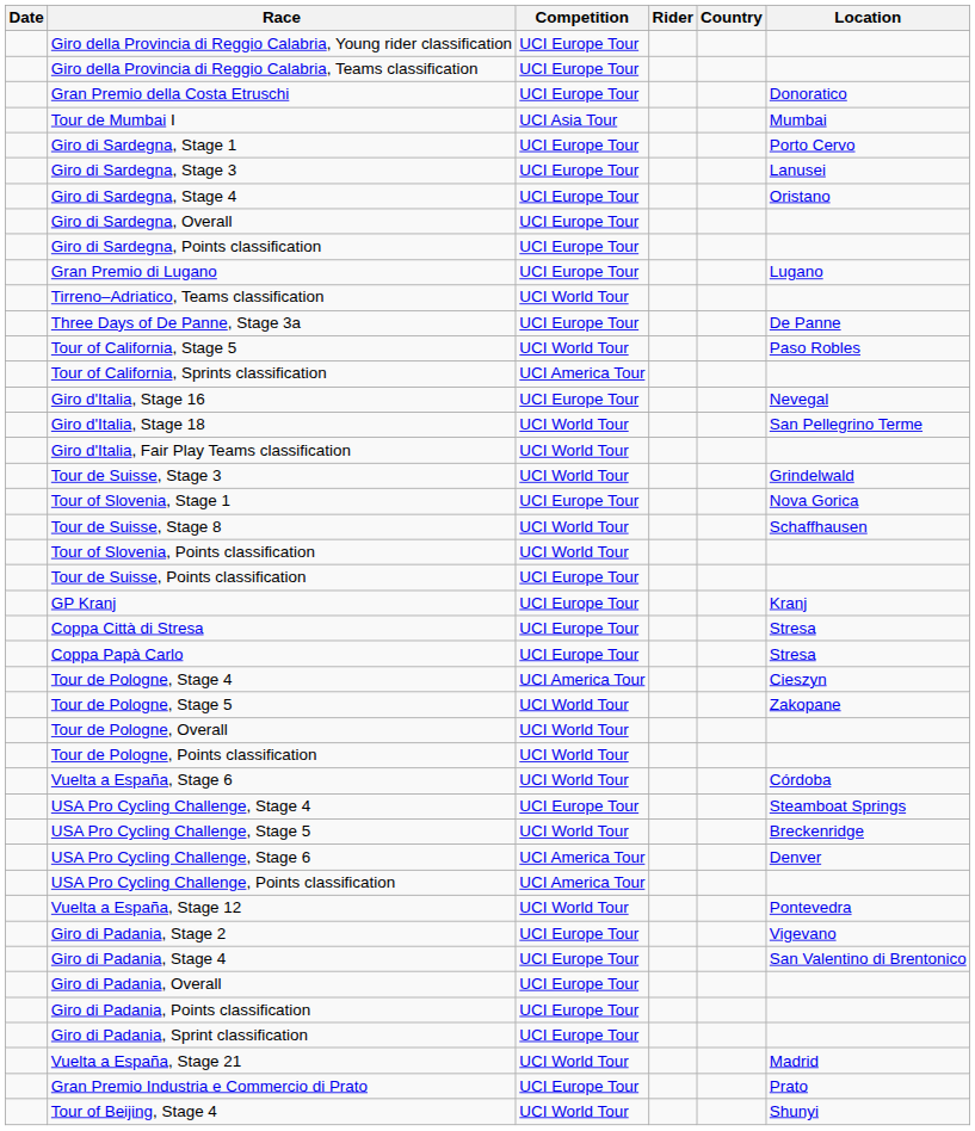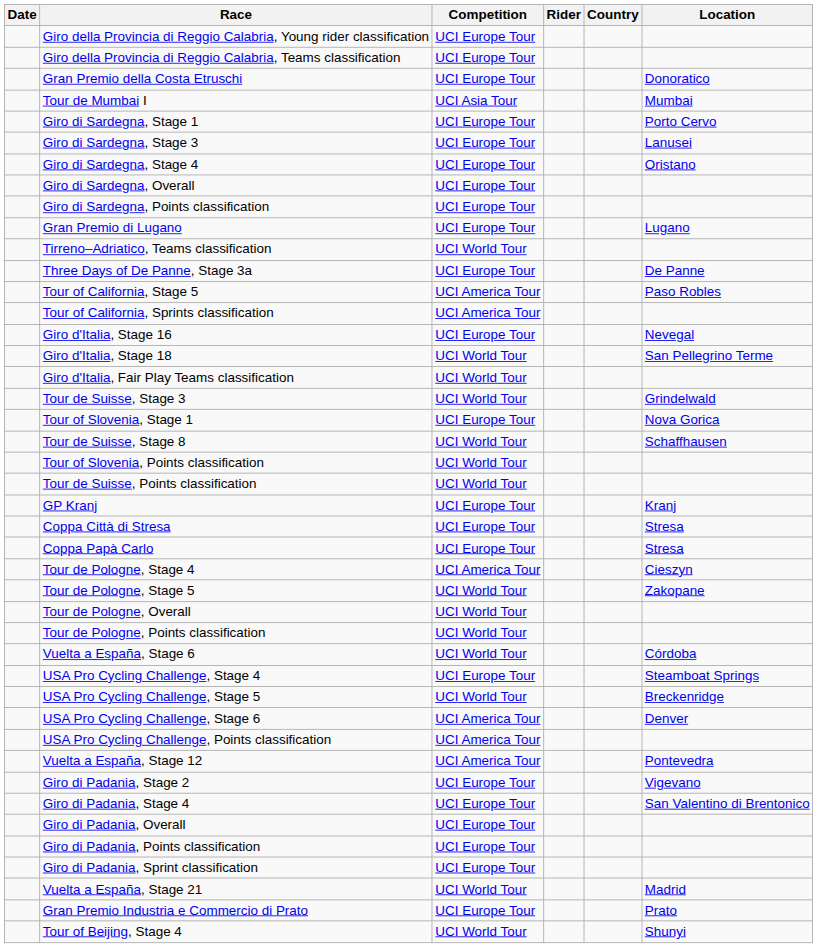 <table class="wikitable sortable">
 <tr>
 <th>Date</th>
 <th>Race</th>
 <th>Competition</th>
 <th>Rider</th>
 <th>Country</th>
 <th>Location</th>
 </tr>
 <tr>
 <td></td>
 <td><a href='#'>Giro della Provincia di Reggio Calabria</a>, Young rider classification</td>
 <td><a href='#'>UCI Europe Tour</a></td>
 <td></td>
 <td></td>
 <td></td>
 </tr>
 <tr>
 <td></td>
 <td><a href='#'>Giro della Provincia di Reggio Calabria</a>, Teams classification</td>
 <td><a href='#'>UCI Europe Tour</a></td>
 <td align="center"></td>
 <td></td>
 <td></td>
 </tr>
 <tr>
 <td></td>
 <td><a href='#'>Gran Premio della Costa Etruschi</a></td>
 <td><a href='#'>UCI Europe Tour</a></td>
 <td></td>
 <td></td>
 <td><a href='#'>Donoratico</a></td>
 </tr>
 <tr>
 <td></td>
 <td><a href='#'>Tour de Mumbai</a> I</td>
 <td><a href='#'>UCI Asia Tour</a></td>
 <td></td>
 <td></td>
 <td><a href='#'>Mumbai</a></td>
 </tr>
 <tr>
 <td></td>
 <td><a href='#'>Giro di Sardegna</a>, Stage 1</td>
 <td><a href='#'>UCI Europe Tour</a></td>
 <td></td>
 <td></td>
 <td><a href='#'>Porto Cervo</a></td>
 </tr>
 <tr>
 <td></td>
 <td><a href='#'>Giro di Sardegna</a>, Stage 3</td>
 <td><a href='#'>UCI Europe Tour</a></td>
 <td></td>
 <td></td>
 <td><a href='#'>Lanusei</a></td>
 </tr>
 <tr>
 <td></td>
 <td><a href='#'>Giro di Sardegna</a>, Stage 4</td>
 <td><a href='#'>UCI Europe Tour</a></td>
 <td></td>
 <td></td>
 <td><a href='#'>Oristano</a></td>
 </tr>
 <tr>
 <td></td>
 <td><a href='#'>Giro di Sardegna</a>, Overall</td>
 <td><a href='#'>UCI Europe Tour</a></td>
 <td></td>
 <td></td>
 <td></td>
 </tr>
 <tr>
 <td></td>
 <td><a href='#'>Giro di Sardegna</a>, Points classification</td>
 <td><a href='#'>UCI Europe Tour</a></td>
 <td></td>
 <td></td>
 <td></td>
 </tr>
 <tr>
 <td></td>
 <td><a href='#'>Gran Premio di Lugano</a></td>
 <td><a href='#'>UCI Europe Tour</a></td>
 <td></td>
 <td></td>
 <td><a href='#'>Lugano</a></td>
 </tr>
 <tr>
 <td></td>
 <td><a href='#'>Tirreno–Adriatico</a>, Teams classification</td>
 <td><a href='#'>UCI World Tour</a></td>
 <td align="center"></td>
 <td></td>
 <td></td>
 </tr>
 <tr>
 <td></td>
 <td><a href='#'>Three Days of De Panne</a>, Stage 3a</td>
 <td><a href='#'>UCI Europe Tour</a></td>
 <td></td>
 <td></td>
 <td><a href='#'>De Panne</a></td>
 </tr>
 <tr>
 <td></td>
 <td><a href='#'>Tour of California</a>, Stage 5</td>
-<td><a href='#'>UCI World Tour</a></td>
+<td><a href='#'>UCI America Tour</a></td>
 <td></td>
 <td></td>
 <td><a href='#'>Paso Robles</a></td>
 </tr>
 <tr>
 <td></td>
 <td><a href='#'>Tour of California</a>, Sprints classification</td>
 <td><a href='#'>UCI America Tour</a></td>
 <td></td>
 <td></td>
 <td></td>
 </tr>
 <tr>
 <td></td>
 <td><a href='#'>Giro d'Italia</a>, Stage 16</td>
 <td><a href='#'>UCI Europe Tour</a></td>
 <td></td>
 <td></td>
 <td><a href='#'>Nevegal</a></td>
 </tr>
 <tr>
 <td></td>
 <td><a href='#'>Giro d'Italia</a>, Stage 18</td>
 <td><a href='#'>UCI World Tour</a></td>
 <td></td>
 <td></td>
 <td><a href='#'>San Pellegrino Terme</a></td>
 </tr>
 <tr>
 <td></td>
 <td><a href='#'>Giro d'Italia</a>, Fair Play Teams classification</td>
 <td><a href='#'>UCI World Tour</a></td>
 <td align="center"></td>
 <td></td>
 <td></td>
 </tr>
 <tr>
 <td></td>
 <td><a href='#'>Tour de Suisse</a>, Stage 3</td>
 <td><a href='#'>UCI World Tour</a></td>
 <td></td>
 <td></td>
 <td><a href='#'>Grindelwald</a></td>
 </tr>
 <tr>
 <td></td>
 <td><a href='#'>Tour of Slovenia</a>, Stage 1</td>
 <td><a href='#'>UCI Europe Tour</a></td>
 <td></td>
 <td></td>
 <td><a href='#'>Nova Gorica</a></td>
 </tr>
 <tr>
 <td></td>
 <td><a href='#'>Tour de Suisse</a>, Stage 8</td>
 <td><a href='#'>UCI World Tour</a></td>
 <td></td>
 <td></td>
 <td><a href='#'>Schaffhausen</a></td>
 </tr>
 <tr>
 <td></td>
 <td><a href='#'>Tour of Slovenia</a>, Points classification</td>
 <td><a href='#'>UCI World Tour</a></td>
 <td></td>
 <td></td>
 <td></td>
 </tr>
 <tr>
 <td></td>
 <td><a href='#'>Tour de Suisse</a>, Points classification</td>
-<td><a href='#'>UCI Europe Tour</a></td>
+<td><a href='#'>UCI World Tour</a></td>
 <td></td>
 <td></td>
 <td></td>
 </tr>
 <tr>
 <td></td>
 <td><a href='#'>GP Kranj</a></td>
 <td><a href='#'>UCI Europe Tour</a></td>
 <td></td>
 <td></td>
 <td><a href='#'>Kranj</a></td>
 </tr>
 <tr>
 <td></td>
 <td><a href='#'>Coppa Città di Stresa</a></td>
 <td><a href='#'>UCI Europe Tour</a></td>
 <td></td>
 <td></td>
 <td><a href='#'>Stresa</a></td>
 </tr>
 <tr>
 <td></td>
 <td><a href='#'>Coppa Papà Carlo</a></td>
 <td><a href='#'>UCI Europe Tour</a></td>
 <td></td>
 <td></td>
 <td><a href='#'>Stresa</a></td>
 </tr>
 <tr>
 <td></td>
 <td><a href='#'>Tour de Pologne</a>, Stage 4</td>
 <td><a href='#'>UCI America Tour</a></td>
 <td></td>
 <td></td>
 <td><a href='#'>Cieszyn</a></td>
 </tr>
 <tr>
 <td></td>
 <td><a href='#'>Tour de Pologne</a>, Stage 5</td>
 <td><a href='#'>UCI World Tour</a></td>
 <td></td>
 <td></td>
 <td><a href='#'>Zakopane</a></td>
 </tr>
 <tr>
 <td></td>
 <td><a href='#'>Tour de Pologne</a>, Overall</td>
 <td><a href='#'>UCI World Tour</a></td>
 <td></td>
 <td></td>
 <td></td>
 </tr>
 <tr>
 <td></td>
 <td><a href='#'>Tour de Pologne</a>, Points classification</td>
 <td><a href='#'>UCI World Tour</a></td>
 <td></td>
 <td></td>
 <td></td>
 </tr>
 <tr>
 <td></td>
 <td><a href='#'>Vuelta a España</a>, Stage 6</td>
 <td><a href='#'>UCI World Tour</a></td>
 <td></td>
 <td></td>
 <td><a href='#'>Córdoba</a></td>
 </tr>
 <tr>
 <td></td>
 <td><a href='#'>USA Pro Cycling Challenge</a>, Stage 4</td>
 <td><a href='#'>UCI Europe Tour</a></td>
 <td></td>
 <td></td>
 <td><a href='#'>Steamboat Springs</a></td>
 </tr>
 <tr>
 <td></td>
 <td><a href='#'>USA Pro Cycling Challenge</a>, Stage 5</td>
 <td><a href='#'>UCI World Tour</a></td>
 <td></td>
 <td></td>
 <td><a href='#'>Breckenridge</a></td>
 </tr>
 <tr>
 <td></td>
 <td><a href='#'>USA Pro Cycling Challenge</a>, Stage 6</td>
 <td><a href='#'>UCI America Tour</a></td>
 <td></td>
 <td></td>
 <td><a href='#'>Denver</a></td>
 </tr>
 <tr>
 <td></td>
 <td><a href='#'>USA Pro Cycling Challenge</a>, Points classification</td>
 <td><a href='#'>UCI America Tour</a></td>
 <td></td>
 <td></td>
 <td></td>
 </tr>
 <tr>
 <td></td>
 <td><a href='#'>Vuelta a España</a>, Stage 12</td>
-<td><a href='#'>UCI World Tour</a></td>
+<td><a href='#'>UCI America Tour</a></td>
 <td></td>
 <td></td>
 <td><a href='#'>Pontevedra</a></td>
 </tr>
 <tr>
 <td></td>
 <td><a href='#'>Giro di Padania</a>, Stage 2</td>
 <td><a href='#'>UCI Europe Tour</a></td>
 <td></td>
 <td></td>
 <td><a href='#'>Vigevano</a></td>
 </tr>
 <tr>
 <td></td>
 <td><a href='#'>Giro di Padania</a>, Stage 4</td>
 <td><a href='#'>UCI Europe Tour</a></td>
 <td></td>
 <td></td>
 <td><a href='#'>San Valentino di Brentonico</a></td>
 </tr>
 <tr>
 <td></td>
 <td><a href='#'>Giro di Padania</a>, Overall</td>
 <td><a href='#'>UCI Europe Tour</a></td>
 <td></td>
 <td></td>
 <td></td>
 </tr>
 <tr>
 <td></td>
 <td><a href='#'>Giro di Padania</a>, Points classification</td>
 <td><a href='#'>UCI Europe Tour</a></td>
 <td></td>
 <td></td>
 <td></td>
 </tr>
 <tr>
 <td></td>
 <td><a href='#'>Giro di Padania</a>, Sprint classification</td>
 <td><a href='#'>UCI Europe Tour</a></td>
 <td></td>
 <td></td>
 <td></td>
 </tr>
 <tr>
 <td></td>
 <td><a href='#'>Vuelta a España</a>, Stage 21</td>
 <td><a href='#'>UCI World Tour</a></td>
 <td></td>
 <td></td>
 <td><a href='#'>Madrid</a></td>
 </tr>
 <tr>
 <td></td>
 <td><a href='#'>Gran Premio Industria e Commercio di Prato</a></td>
 <td><a href='#'>UCI Europe Tour</a></td>
 <td></td>
 <td></td>
 <td><a href='#'>Prato</a></td>
 </tr>
 <tr>
 <td></td>
 <td><a href='#'>Tour of Beijing</a>, Stage 4</td>
 <td><a href='#'>UCI World Tour</a></td>
 <td></td>
 <td></td>
 <td><a href='#'>Shunyi</a></td>
 </tr>
 </table>
